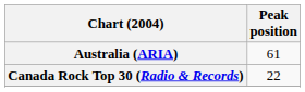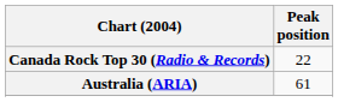 <table class="wikitable sortable plainrowheaders" style="text-align:center">
 <tr>
 <th>Chart (2004)</th>
 <th>Peak<br>position</th>
 </tr>
 <tr>
+<th scope="row">Canada Rock Top 30 (<em><a href='#'>Radio & Records</a></em>)</th>
+<td>22</td>
+</tr>
+<tr>
 <th scope="row">Australia (<a href='#'>ARIA</a>)</th>
 <td>61</td>
-</tr>
-<tr>
-<th scope="row">Canada Rock Top 30 (<em><a href='#'>Radio & Records</a></em>)</th>
-<td>22</td>
 </tr>
 <tr>
 </tr>
 <tr>
 </tr>
 <tr>
 </tr>
 </table>
